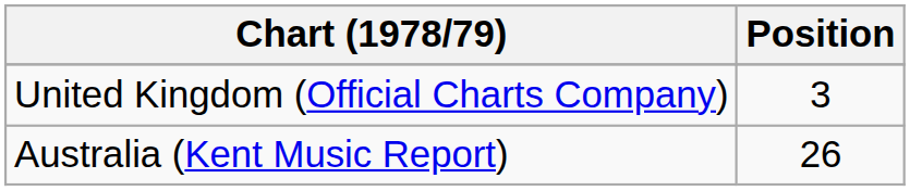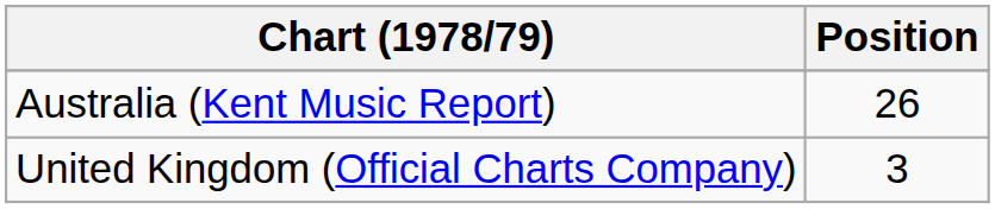 <table class="wikitable">
 <tr>
 <th>Chart (1978/79)</th>
 <th>Position</th>
 </tr>
 <tr>
 </tr>
 <tr>
+<td>Australia (<a href='#'>Kent Music Report</a>)</td>
+<td align="center">26</td>
+</tr>
+<tr>
 <td>United Kingdom (<a href='#'>Official Charts Company</a>)</td>
 <td align="center">3</td>
 </tr>
-<tr>
-<td>Australia (<a href='#'>Kent Music Report</a>)</td>
-<td align="center">26</td>
-</tr>
 </table>
